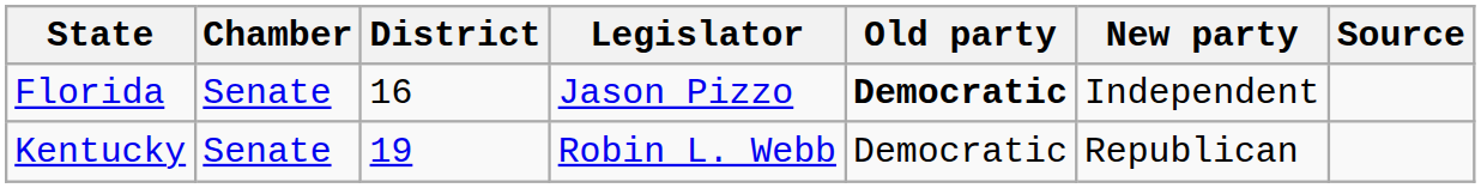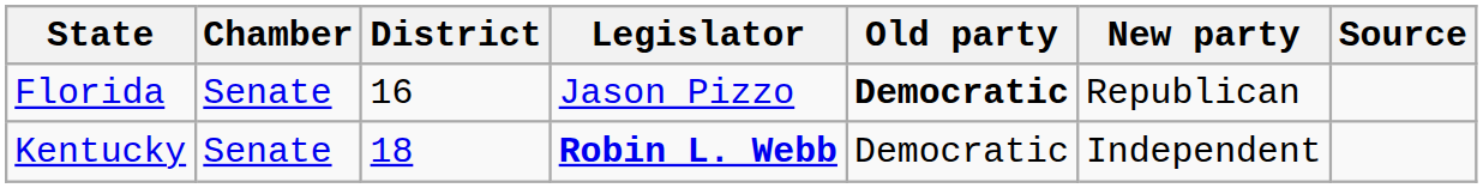 <table class="wikitable">
 <tr>
 <th>State</th>
 <th>Chamber</th>
 <th>District</th>
 <th>Legislator</th>
 <th>Old party</th>
 <th>New party</th>
 <th>Source</th>
 </tr>
 <tr>
 <td><a href='#'>Florida</a></td>
 <td><a href='#'>Senate</a></td>
 <td>16</td>
 <td><a href='#'>Jason Pizzo</a></td>
 <td><strong>Democratic</strong></td>
-<td>Independent</td>
+<td>Republican</td>
 <td></td>
 </tr>
 <tr>
 <td><a href='#'>Kentucky</a></td>
 <td><a href='#'>Senate</a></td>
-<td><a href='#'>19</a></td>
-<td><a href='#'>Robin L. Webb</a></td>
+<td><a href='#'>18</a></td>
+<td><strong><a href='#'>Robin L. Webb</a></strong></td>
 <td>Democratic</td>
-<td>Republican</td>
+<td>Independent</td>
 <td></td>
 </tr>
 </table>
